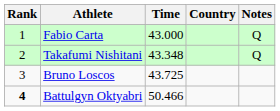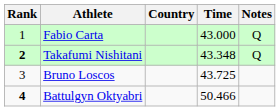 <table class="wikitable" style="text-align:center">
 <tr>
 <th>Rank</th>
 <th>Athlete</th>
+<th>Country</th>
 <th>Time</th>
-<th>Country</th>
 <th>Notes</th>
 </tr>
 <tr bgcolor=ccffcc>
 <td>1</td>
 <td align=left><a href='#'>Fabio Carta</a></td>
+<td align=left></td>
 <td>43.000</td>
-<td align=left></td>
 <td>Q</td>
 </tr>
 <tr bgcolor=ccffcc>
-<td>2</td>
+<td><strong>2</strong></td>
 <td align=left><a href='#'>Takafumi Nishitani</a></td>
+<td align=left></td>
 <td>43.348</td>
-<td align=left></td>
 <td>Q</td>
 </tr>
 <tr>
 <td>3</td>
 <td align=left><a href='#'>Bruno Loscos</a></td>
+<td align=left></td>
 <td>43.725</td>
-<td align=left></td>
 <td></td>
 </tr>
 <tr>
 <td><strong>4</strong></td>
 <td align=left><a href='#'>Battulgyn Oktyabri</a></td>
+<td align=left></td>
 <td>50.466</td>
-<td align=left></td>
 <td></td>
 </tr>
 </table>
